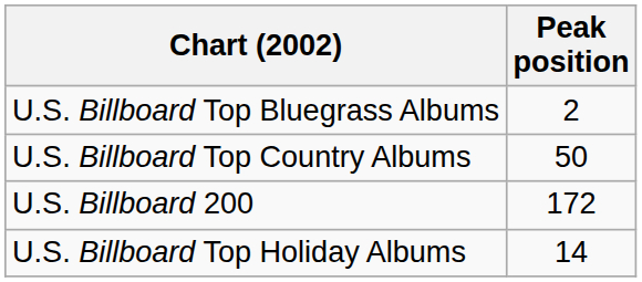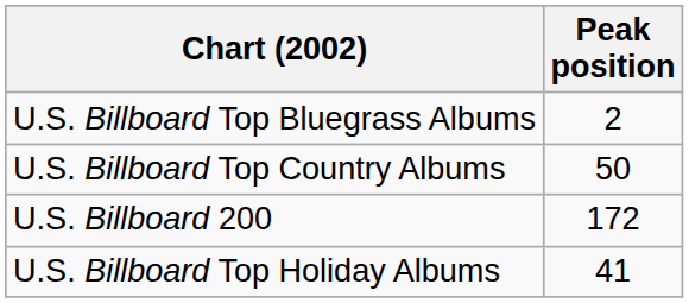 <table class="wikitable">
 <tr>
 <th>Chart (2002)</th>
 <th>Peak<br>position</th>
 </tr>
 <tr>
 <td>U.S. <em>Billboard</em> Top Bluegrass Albums</td>
 <td align="center">2</td>
 </tr>
 <tr>
 <td>U.S. <em>Billboard</em> Top Country Albums</td>
 <td align="center">50</td>
 </tr>
 <tr>
 <td>U.S. <em>Billboard</em> 200</td>
 <td align="center">172</td>
 </tr>
 <tr>
 <td>U.S. <em>Billboard</em> Top Holiday Albums</td>
-<td align="center">14</td>
+<td align="center">41</td>
 </tr>
 </table>
